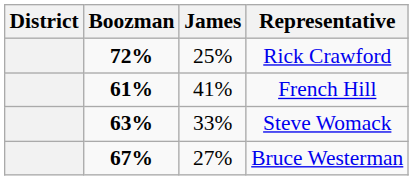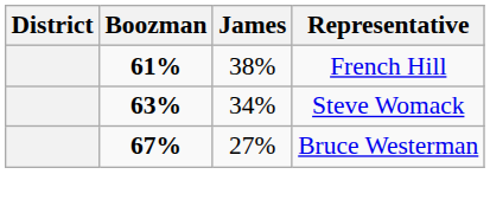 <table class=wikitable>
 <tr>
 <th>District</th>
 <th>Boozman</th>
 <th>James</th>
 <th>Representative</th>
 </tr>
 <tr align=center>
 <th></th>
-<td><strong>72%</strong></td>
-<td>25%</td>
-<td><a href='#'>Rick Crawford</a></td>
-</tr>
-<tr align=center>
-<th></th>
 <td><strong>61%</strong></td>
-<td>41%</td>
+<td>38%</td>
 <td><a href='#'>French Hill</a></td>
 </tr>
 <tr align=center>
 <th></th>
 <td><strong>63%</strong></td>
-<td>33%</td>
+<td>34%</td>
 <td><a href='#'>Steve Womack</a></td>
 </tr>
 <tr align=center>
 <th></th>
 <td><strong>67%</strong></td>
 <td>27%</td>
 <td><a href='#'>Bruce Westerman</a></td>
 </tr>
 </table>
